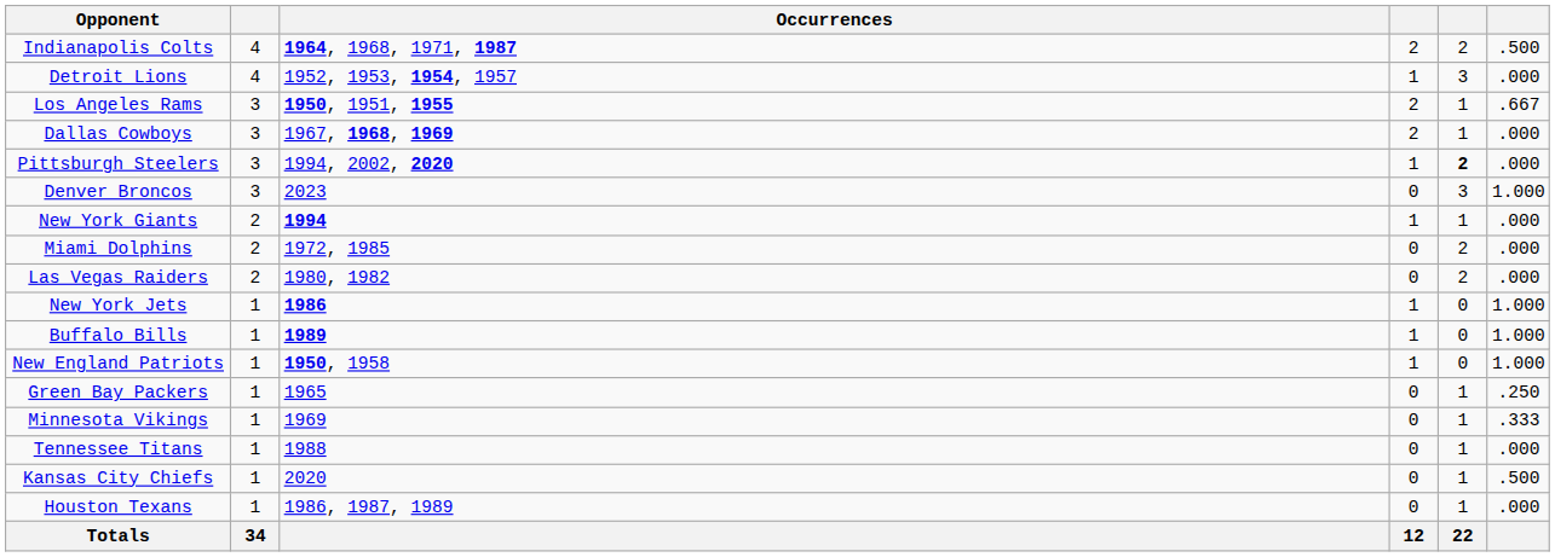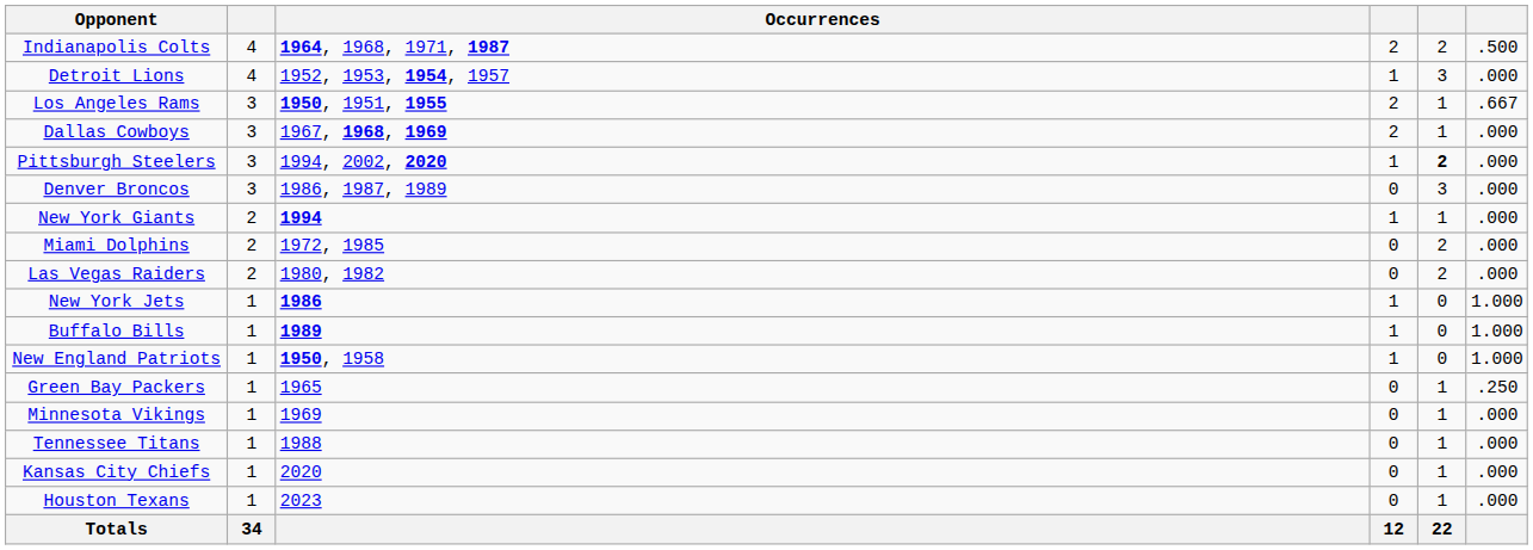 <table class="wikitable sortable" style="text-align: center; width: 72%;">
 <tr>
 <th width="160">Opponent</th>
 <th width="30"></th>
 <th>Occurrences</th>
 <th width="30"></th>
 <th width="30"></th>
 <th width="40"></th>
 </tr>
 <tr>
 <td><a href='#'>Indianapolis Colts</a></td>
 <td>4</td>
 <td align=left><strong><a href='#'>1964</a></strong>, <a href='#'>1968</a>, <a href='#'>1971</a>, <strong><a href='#'>1987</a></strong></td>
 <td>2</td>
 <td>2</td>
 <td>.500</td>
 </tr>
 <tr>
 <td><a href='#'>Detroit Lions</a></td>
 <td>4</td>
 <td align=left><a href='#'>1952</a>, <a href='#'>1953</a>, <strong><a href='#'>1954</a></strong>, <a href='#'>1957</a></td>
 <td>1</td>
 <td>3</td>
 <td>.000</td>
 </tr>
 <tr>
 <td><a href='#'>Los Angeles Rams</a></td>
 <td>3</td>
 <td align=left><strong><a href='#'>1950</a></strong>, <a href='#'>1951</a>, <strong><a href='#'>1955</a></strong></td>
 <td>2</td>
 <td>1</td>
 <td>.667</td>
 </tr>
 <tr>
 <td><a href='#'>Dallas Cowboys</a></td>
 <td>3</td>
 <td align=left><a href='#'>1967</a>, <strong><a href='#'>1968</a></strong>, <strong><a href='#'>1969</a></strong></td>
 <td>2</td>
 <td>1</td>
 <td>.000</td>
 </tr>
 <tr>
 <td><a href='#'>Pittsburgh Steelers</a></td>
 <td>3</td>
 <td style="text-align:left"><a href='#'>1994</a>, <a href='#'>2002</a>, <strong><a href='#'>2020</a></strong></td>
 <td>1</td>
 <td><strong>2</strong></td>
 <td>.000</td>
 </tr>
 <tr>
 <td><a href='#'>Denver Broncos</a></td>
 <td>3</td>
-<td style="text-align:left"><a href='#'>2023</a></td>
+<td align=left><a href='#'>1986</a>, <a href='#'>1987</a>, <a href='#'>1989</a></td>
 <td>0</td>
 <td>3</td>
-<td>1.000</td>
+<td>.000</td>
 </tr>
 <tr>
 <td><a href='#'>New York Giants</a></td>
 <td>2</td>
 <td align=left><strong><a href='#'>1994</a></strong></td>
 <td>1</td>
 <td>1</td>
 <td>.000</td>
 </tr>
 <tr>
 <td><a href='#'>Miami Dolphins</a></td>
 <td>2</td>
 <td style="text-align:left"><a href='#'>1972</a>, <a href='#'>1985</a></td>
 <td>0</td>
 <td>2</td>
 <td>.000</td>
 </tr>
 <tr>
 <td><a href='#'>Las Vegas Raiders</a></td>
 <td>2</td>
 <td align=left><a href='#'>1980</a>, <a href='#'>1982</a></td>
 <td>0</td>
 <td>2</td>
 <td>.000</td>
 </tr>
 <tr>
 <td><a href='#'>New York Jets</a></td>
 <td>1</td>
 <td align=left><strong><a href='#'>1986</a></strong></td>
 <td>1</td>
 <td>0</td>
 <td>1.000</td>
 </tr>
 <tr>
 <td><a href='#'>Buffalo Bills</a></td>
 <td>1</td>
 <td align=left><strong><a href='#'>1989</a></strong></td>
 <td>1</td>
 <td>0</td>
 <td>1.000</td>
 </tr>
 <tr>
 <td><a href='#'>New England Patriots</a></td>
 <td>1</td>
 <td align=left><strong><a href='#'>1950</a></strong>, <a href='#'>1958</a></td>
 <td>1</td>
 <td>0</td>
 <td>1.000</td>
 </tr>
 <tr>
 <td><a href='#'>Green Bay Packers</a></td>
 <td>1</td>
 <td align=left><a href='#'>1965</a></td>
 <td>0</td>
 <td>1</td>
 <td>.250</td>
 </tr>
 <tr>
 <td><a href='#'>Minnesota Vikings</a></td>
 <td>1</td>
 <td align=left><a href='#'>1969</a></td>
 <td>0</td>
 <td>1</td>
-<td>.333</td>
+<td>.000</td>
 </tr>
 <tr>
 <td><a href='#'>Tennessee Titans</a></td>
 <td>1</td>
 <td align=left><a href='#'>1988</a></td>
 <td>0</td>
 <td>1</td>
 <td>.000</td>
 </tr>
 <tr>
 <td><a href='#'>Kansas City Chiefs</a></td>
 <td>1</td>
 <td style="text-align:left"><a href='#'>2020</a></td>
 <td>0</td>
 <td>1</td>
-<td>.500</td>
+<td>.000</td>
 </tr>
 <tr>
 <td><a href='#'>Houston Texans</a></td>
 <td>1</td>
-<td align=left><a href='#'>1986</a>, <a href='#'>1987</a>, <a href='#'>1989</a></td>
+<td style="text-align:left"><a href='#'>2023</a></td>
 <td>0</td>
 <td>1</td>
 <td>.000</td>
 </tr>
 <tr>
 <th>Totals</th>
 <th>34</th>
 <th></th>
 <th>12</th>
 <th>22</th>
 <th></th>
 </tr>
 </table>
